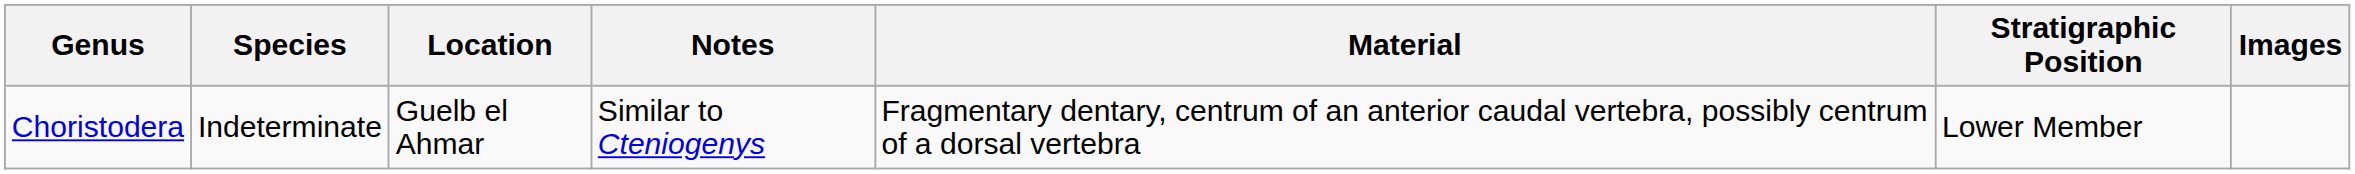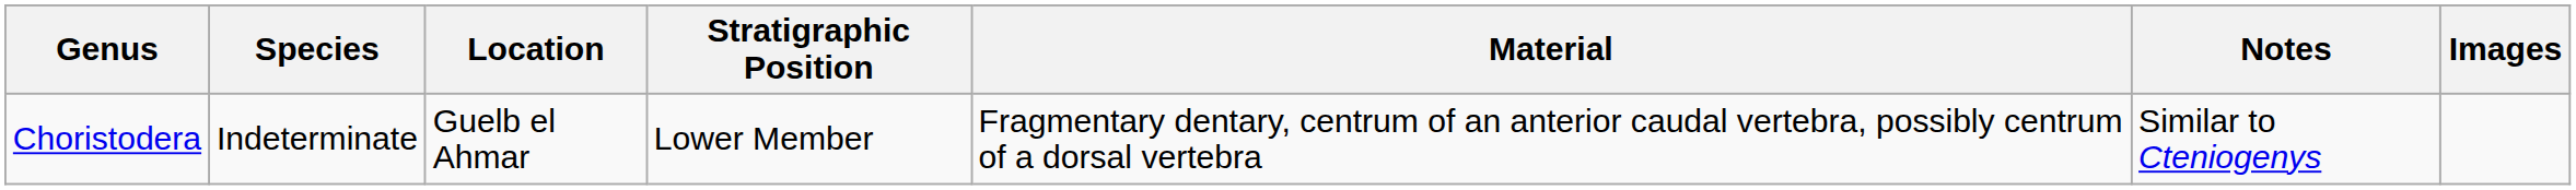 <table class="wikitable" align="center">
 <tr>
 <th>Genus</th>
 <th>Species</th>
 <th>Location</th>
+<th>Stratigraphic Position</th>
+<th>Material</th>
 <th>Notes</th>
-<th>Material</th>
-<th>Stratigraphic Position</th>
 <th>Images</th>
 </tr>
 <tr>
 <td><a href='#'>Choristodera</a></td>
 <td>Indeterminate</td>
 <td>Guelb el Ahmar</td>
+<td>Lower Member</td>
+<td>Fragmentary dentary, centrum of an anterior caudal vertebra, possibly centrum of a dorsal vertebra</td>
 <td>Similar to <em><a href='#'>Cteniogenys</a></em></td>
-<td>Fragmentary dentary, centrum of an anterior caudal vertebra, possibly centrum of a dorsal vertebra</td>
-<td>Lower Member</td>
 <td></td>
 </tr>
 </table>
